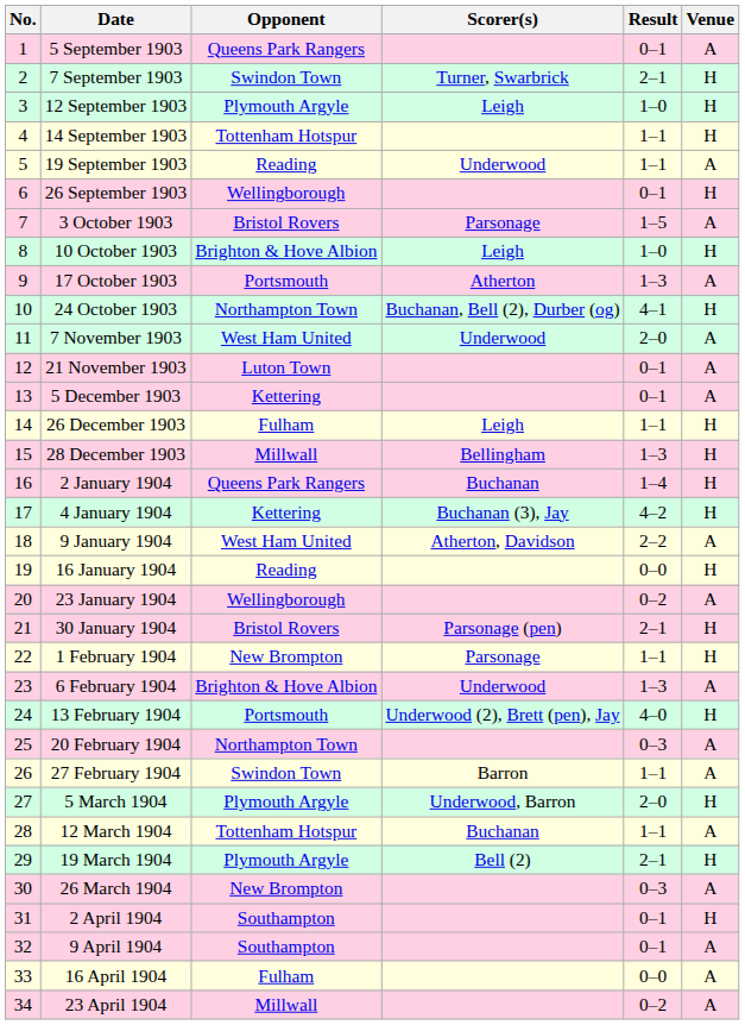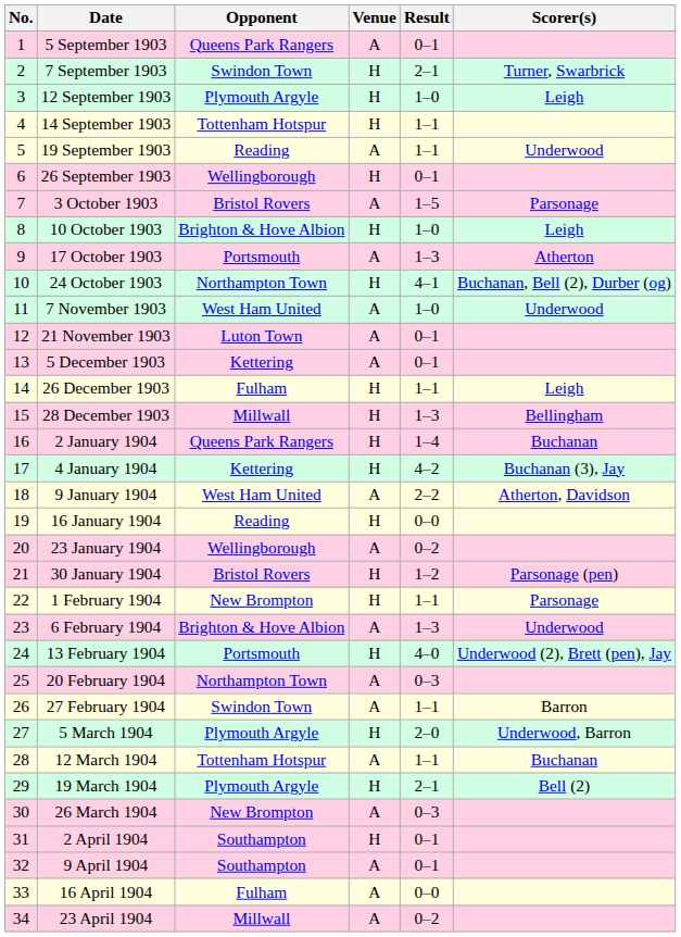 <table class="wikitable sortable" style="text-align:center;">
 <tr>
 <th>No.</th>
 <th>Date</th>
 <th>Opponent</th>
+<th>Venue</th>
+<th>Result</th>
 <th>Scorer(s)</th>
-<th>Result</th>
-<th>Venue</th>
 </tr>
 <tr style="background:#ffd0e3;">
 <td>1</td>
 <td>5 September 1903</td>
 <td><a href='#'>Queens Park Rangers</a></td>
+<td>A</td>
+<td>0–1</td>
 <td></td>
-<td>0–1</td>
-<td>A</td>
 </tr>
 <tr style="background:#d0ffe3;">
 <td>2</td>
 <td>7 September 1903</td>
 <td><a href='#'>Swindon Town</a></td>
+<td>H</td>
+<td>2–1</td>
 <td><a href='#'>Turner</a>, <a href='#'>Swarbrick</a></td>
-<td>2–1</td>
-<td>H</td>
 </tr>
 <tr style="background:#d0ffe3;">
 <td>3</td>
 <td>12 September 1903</td>
 <td><a href='#'>Plymouth Argyle</a></td>
+<td>H</td>
+<td>1–0</td>
 <td><a href='#'>Leigh</a></td>
-<td>1–0</td>
-<td>H</td>
 </tr>
 <tr style="background:#ffd;">
 <td>4</td>
 <td>14 September 1903</td>
 <td><a href='#'>Tottenham Hotspur</a></td>
+<td>H</td>
+<td>1–1</td>
 <td></td>
-<td>1–1</td>
-<td>H</td>
 </tr>
 <tr style="background:#ffd;">
 <td>5</td>
 <td>19 September 1903</td>
 <td><a href='#'>Reading</a></td>
+<td>A</td>
+<td>1–1</td>
 <td><a href='#'>Underwood</a></td>
-<td>1–1</td>
-<td>A</td>
 </tr>
 <tr style="background:#ffd0e3;">
 <td>6</td>
 <td>26 September 1903</td>
 <td><a href='#'>Wellingborough</a></td>
+<td>H</td>
+<td>0–1</td>
 <td></td>
-<td>0–1</td>
-<td>H</td>
 </tr>
 <tr style="background:#ffd0e3;">
 <td>7</td>
 <td>3 October 1903</td>
 <td><a href='#'>Bristol Rovers</a></td>
+<td>A</td>
+<td>1–5</td>
 <td><a href='#'>Parsonage</a></td>
-<td>1–5</td>
-<td>A</td>
 </tr>
 <tr style="background:#d0ffe3;">
 <td>8</td>
 <td>10 October 1903</td>
 <td><a href='#'>Brighton & Hove Albion</a></td>
+<td>H</td>
+<td>1–0</td>
 <td><a href='#'>Leigh</a></td>
-<td>1–0</td>
-<td>H</td>
 </tr>
 <tr style="background:#ffd0e3;">
 <td>9</td>
 <td>17 October 1903</td>
 <td><a href='#'>Portsmouth</a></td>
+<td>A</td>
+<td>1–3</td>
 <td><a href='#'>Atherton</a></td>
-<td>1–3</td>
-<td>A</td>
 </tr>
 <tr style="background:#d0ffe3;">
 <td>10</td>
 <td>24 October 1903</td>
 <td><a href='#'>Northampton Town</a></td>
+<td>H</td>
+<td>4–1</td>
 <td><a href='#'>Buchanan</a>, <a href='#'>Bell</a> (2), <a href='#'>Durber</a> (<a href='#'>og</a>)</td>
-<td>4–1</td>
-<td>H</td>
 </tr>
 <tr style="background:#d0ffe3;">
 <td>11</td>
 <td>7 November 1903</td>
 <td><a href='#'>West Ham United</a></td>
+<td>A</td>
+<td>1–0</td>
 <td><a href='#'>Underwood</a></td>
-<td>2–0</td>
-<td>A</td>
 </tr>
 <tr style="background:#ffd0e3;">
 <td>12</td>
 <td>21 November 1903</td>
 <td><a href='#'>Luton Town</a></td>
+<td>A</td>
+<td>0–1</td>
 <td></td>
-<td>0–1</td>
-<td>A</td>
 </tr>
 <tr style="background:#ffd0e3;">
 <td>13</td>
 <td>5 December 1903</td>
 <td><a href='#'>Kettering</a></td>
+<td>A</td>
+<td>0–1</td>
 <td></td>
-<td>0–1</td>
-<td>A</td>
 </tr>
 <tr style="background:#ffd;">
 <td>14</td>
 <td>26 December 1903</td>
 <td><a href='#'>Fulham</a></td>
+<td>H</td>
+<td>1–1</td>
 <td><a href='#'>Leigh</a></td>
-<td>1–1</td>
-<td>H</td>
 </tr>
 <tr style="background:#ffd0e3;">
 <td>15</td>
 <td>28 December 1903</td>
 <td><a href='#'>Millwall</a></td>
+<td>H</td>
+<td>1–3</td>
 <td><a href='#'>Bellingham</a></td>
-<td>1–3</td>
-<td>H</td>
 </tr>
 <tr style="background:#ffd0e3;">
 <td>16</td>
 <td>2 January 1904</td>
 <td><a href='#'>Queens Park Rangers</a></td>
+<td>H</td>
+<td>1–4</td>
 <td><a href='#'>Buchanan</a></td>
-<td>1–4</td>
-<td>H</td>
 </tr>
 <tr style="background:#d0ffe3;">
 <td>17</td>
 <td>4 January 1904</td>
 <td><a href='#'>Kettering</a></td>
+<td>H</td>
+<td>4–2</td>
 <td><a href='#'>Buchanan</a> (3), <a href='#'>Jay</a></td>
-<td>4–2</td>
-<td>H</td>
 </tr>
 <tr style="background:#ffd;">
 <td>18</td>
 <td>9 January 1904</td>
 <td><a href='#'>West Ham United</a></td>
+<td>A</td>
+<td>2–2</td>
 <td><a href='#'>Atherton</a>, <a href='#'>Davidson</a></td>
-<td>2–2</td>
-<td>A</td>
 </tr>
 <tr style="background:#ffd;">
 <td>19</td>
 <td>16 January 1904</td>
 <td><a href='#'>Reading</a></td>
+<td>H</td>
+<td>0–0</td>
 <td></td>
-<td>0–0</td>
-<td>H</td>
 </tr>
 <tr style="background:#ffd0e3;">
 <td>20</td>
 <td>23 January 1904</td>
 <td><a href='#'>Wellingborough</a></td>
+<td>A</td>
+<td>0–2</td>
 <td></td>
-<td>0–2</td>
-<td>A</td>
 </tr>
 <tr style="background:#ffd0e3;">
 <td>21</td>
 <td>30 January 1904</td>
 <td><a href='#'>Bristol Rovers</a></td>
+<td>H</td>
+<td>1–2</td>
 <td><a href='#'>Parsonage</a> (<a href='#'>pen</a>)</td>
-<td>2–1</td>
-<td>H</td>
 </tr>
 <tr style="background:#ffd;">
 <td>22</td>
 <td>1 February 1904</td>
 <td><a href='#'>New Brompton</a></td>
+<td>H</td>
+<td>1–1</td>
 <td><a href='#'>Parsonage</a></td>
-<td>1–1</td>
-<td>H</td>
 </tr>
 <tr style="background:#ffd0e3;">
 <td>23</td>
 <td>6 February 1904</td>
 <td><a href='#'>Brighton & Hove Albion</a></td>
+<td>A</td>
+<td>1–3</td>
 <td><a href='#'>Underwood</a></td>
-<td>1–3</td>
-<td>A</td>
 </tr>
 <tr style="background:#d0ffe3;">
 <td>24</td>
 <td>13 February 1904</td>
 <td><a href='#'>Portsmouth</a></td>
+<td>H</td>
+<td>4–0</td>
 <td><a href='#'>Underwood</a> (2), <a href='#'>Brett</a> (<a href='#'>pen</a>), <a href='#'>Jay</a></td>
-<td>4–0</td>
-<td>H</td>
 </tr>
 <tr style="background:#ffd0e3;">
 <td>25</td>
 <td>20 February 1904</td>
 <td><a href='#'>Northampton Town</a></td>
+<td>A</td>
+<td>0–3</td>
 <td></td>
-<td>0–3</td>
-<td>A</td>
 </tr>
 <tr style="background:#ffd;">
 <td>26</td>
 <td>27 February 1904</td>
 <td><a href='#'>Swindon Town</a></td>
+<td>A</td>
+<td>1–1</td>
 <td>Barron</td>
-<td>1–1</td>
-<td>A</td>
 </tr>
 <tr style="background:#d0ffe3;">
 <td>27</td>
 <td>5 March 1904</td>
 <td><a href='#'>Plymouth Argyle</a></td>
+<td>H</td>
+<td>2–0</td>
 <td><a href='#'>Underwood</a>, Barron</td>
-<td>2–0</td>
-<td>H</td>
 </tr>
 <tr style="background:#ffd;">
 <td>28</td>
 <td>12 March 1904</td>
 <td><a href='#'>Tottenham Hotspur</a></td>
+<td>A</td>
+<td>1–1</td>
 <td><a href='#'>Buchanan</a></td>
-<td>1–1</td>
-<td>A</td>
 </tr>
 <tr style="background:#d0ffe3;">
 <td>29</td>
 <td>19 March 1904</td>
 <td><a href='#'>Plymouth Argyle</a></td>
+<td>H</td>
+<td>2–1</td>
 <td><a href='#'>Bell</a> (2)</td>
-<td>2–1</td>
-<td>H</td>
 </tr>
 <tr style="background:#ffd0e3;">
 <td>30</td>
 <td>26 March 1904</td>
 <td><a href='#'>New Brompton</a></td>
+<td>A</td>
+<td>0–3</td>
 <td></td>
-<td>0–3</td>
-<td>A</td>
 </tr>
 <tr style="background:#ffd0e3;">
 <td>31</td>
 <td>2 April 1904</td>
 <td><a href='#'>Southampton</a></td>
+<td>H</td>
+<td>0–1</td>
 <td></td>
-<td>0–1</td>
-<td>H</td>
 </tr>
 <tr style="background:#ffd0e3;">
 <td>32</td>
 <td>9 April 1904</td>
 <td><a href='#'>Southampton</a></td>
+<td>A</td>
+<td>0–1</td>
 <td></td>
-<td>0–1</td>
-<td>A</td>
 </tr>
 <tr style="background:#ffd;">
 <td>33</td>
 <td>16 April 1904</td>
 <td><a href='#'>Fulham</a></td>
+<td>A</td>
+<td>0–0</td>
 <td></td>
-<td>0–0</td>
-<td>A</td>
 </tr>
 <tr style="background:#ffd0e3;">
 <td>34</td>
 <td>23 April 1904</td>
 <td><a href='#'>Millwall</a></td>
+<td>A</td>
+<td>0–2</td>
 <td></td>
-<td>0–2</td>
-<td>A</td>
 </tr>
 </table>
